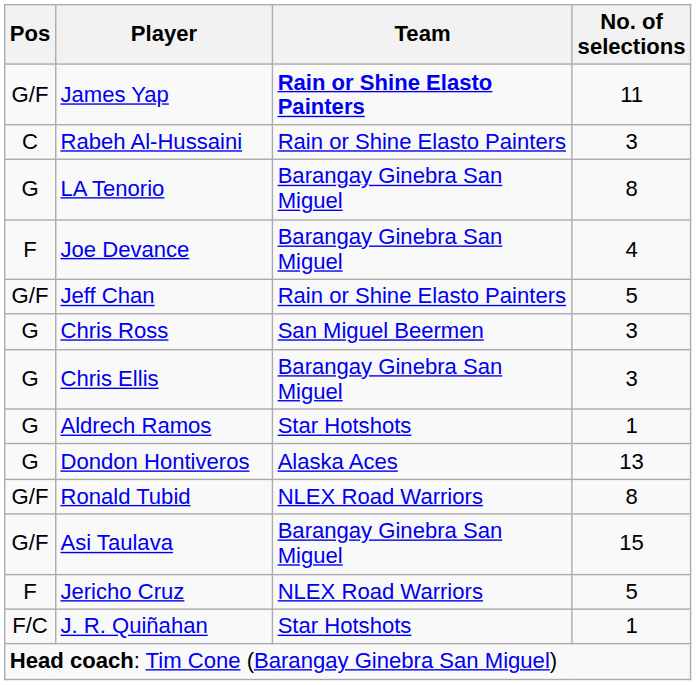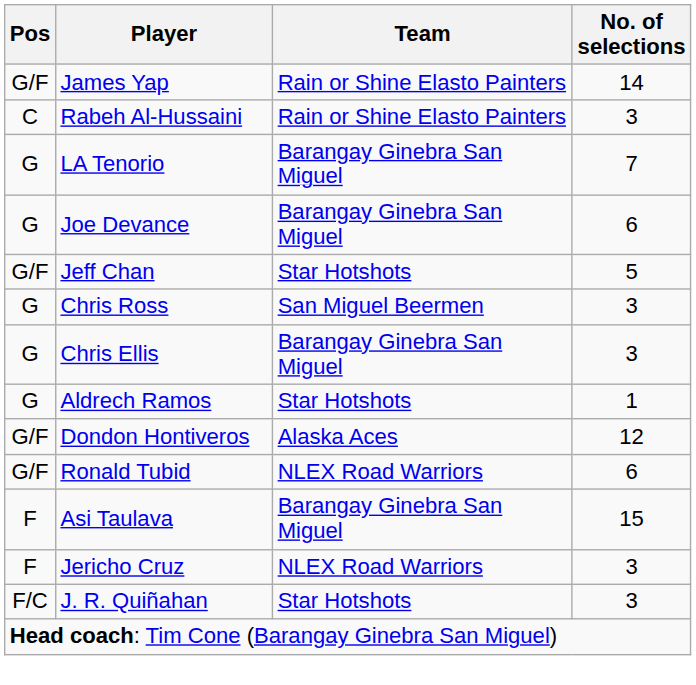 <table class="wikitable" style="text-align:center">
 <tr>
 <th scope="col" width="25px">Pos</th>
 <th scope="col" width="150px">Player</th>
 <th scope="col" width="210px">Team</th>
 <th scope="col" width="75px">No. of selections<br></th>
 </tr>
 <tr>
 <td>G/F</td>
 <td style="text-align:left"><a href='#'>James Yap</a></td>
-<td style="text-align:left"><strong><a href='#'>Rain or Shine Elasto Painters</a></strong></td>
-<td>11</td>
+<td style="text-align:left"><a href='#'>Rain or Shine Elasto Painters</a></td>
+<td>14</td>
 </tr>
 <tr>
 <td>C</td>
 <td style="text-align:left"><a href='#'>Rabeh Al-Hussaini</a></td>
 <td style="text-align:left"><a href='#'>Rain or Shine Elasto Painters</a></td>
 <td>3</td>
 </tr>
 <tr>
 <td>G</td>
 <td style="text-align:left"><a href='#'>LA Tenorio</a></td>
 <td style="text-align:left"><a href='#'>Barangay Ginebra San Miguel</a></td>
-<td>8</td>
+<td>7</td>
 </tr>
 <tr>
-<td>F</td>
+<td>G</td>
 <td style="text-align:left"><a href='#'>Joe Devance</a></td>
 <td style="text-align:left"><a href='#'>Barangay Ginebra San Miguel</a></td>
-<td>4</td>
+<td>6</td>
 </tr>
 <tr>
 <td>G/F</td>
 <td style="text-align:left"><a href='#'>Jeff Chan</a></td>
-<td style="text-align:left"><a href='#'>Rain or Shine Elasto Painters</a></td>
+<td style="text-align:left"><a href='#'>Star Hotshots</a></td>
 <td>5<br></td>
 </tr>
 <tr>
 <td>G</td>
 <td style="text-align:left"><a href='#'>Chris Ross</a></td>
 <td style="text-align:left"><a href='#'>San Miguel Beermen</a></td>
 <td>3</td>
 </tr>
 <tr>
 <td>G</td>
 <td style="text-align:left"><a href='#'>Chris Ellis</a></td>
 <td style="text-align:left"><a href='#'>Barangay Ginebra San Miguel</a></td>
 <td>3</td>
 </tr>
 <tr>
 <td>G</td>
 <td style="text-align:left"><a href='#'>Aldrech Ramos</a></td>
 <td style="text-align:left"><a href='#'>Star Hotshots</a></td>
 <td>1</td>
 </tr>
 <tr>
-<td>G</td>
+<td>G/F</td>
 <td style="text-align:left"><a href='#'>Dondon Hontiveros</a></td>
 <td style="text-align:left"><a href='#'>Alaska Aces</a></td>
-<td>13</td>
+<td>12</td>
 </tr>
 <tr>
 <td>G/F</td>
 <td style="text-align:left"><a href='#'>Ronald Tubid</a></td>
 <td style="text-align:left"><a href='#'>NLEX Road Warriors</a></td>
-<td>8</td>
+<td>6</td>
 </tr>
 <tr>
-<td>G/F</td>
+<td>F</td>
 <td style="text-align:left"><a href='#'>Asi Taulava</a></td>
 <td style="text-align:left"><a href='#'>Barangay Ginebra San Miguel</a></td>
 <td>15</td>
 </tr>
 <tr>
 <td>F</td>
 <td style="text-align:left"><a href='#'>Jericho Cruz</a></td>
 <td style="text-align:left"><a href='#'>NLEX Road Warriors</a></td>
-<td>5</td>
+<td>3</td>
 </tr>
 <tr>
 <td>F/C</td>
 <td style="text-align:left"><a href='#'>J. R. Quiñahan</a></td>
 <td style="text-align:left"><a href='#'>Star Hotshots</a></td>
-<td>1</td>
+<td>3</td>
 </tr>
 <tr>
 <td style="text-align:left" colspan="5"><strong>Head coach</strong>: <a href='#'>Tim Cone</a> (<a href='#'>Barangay Ginebra San Miguel</a>)</td>
 </tr>
 </table>
